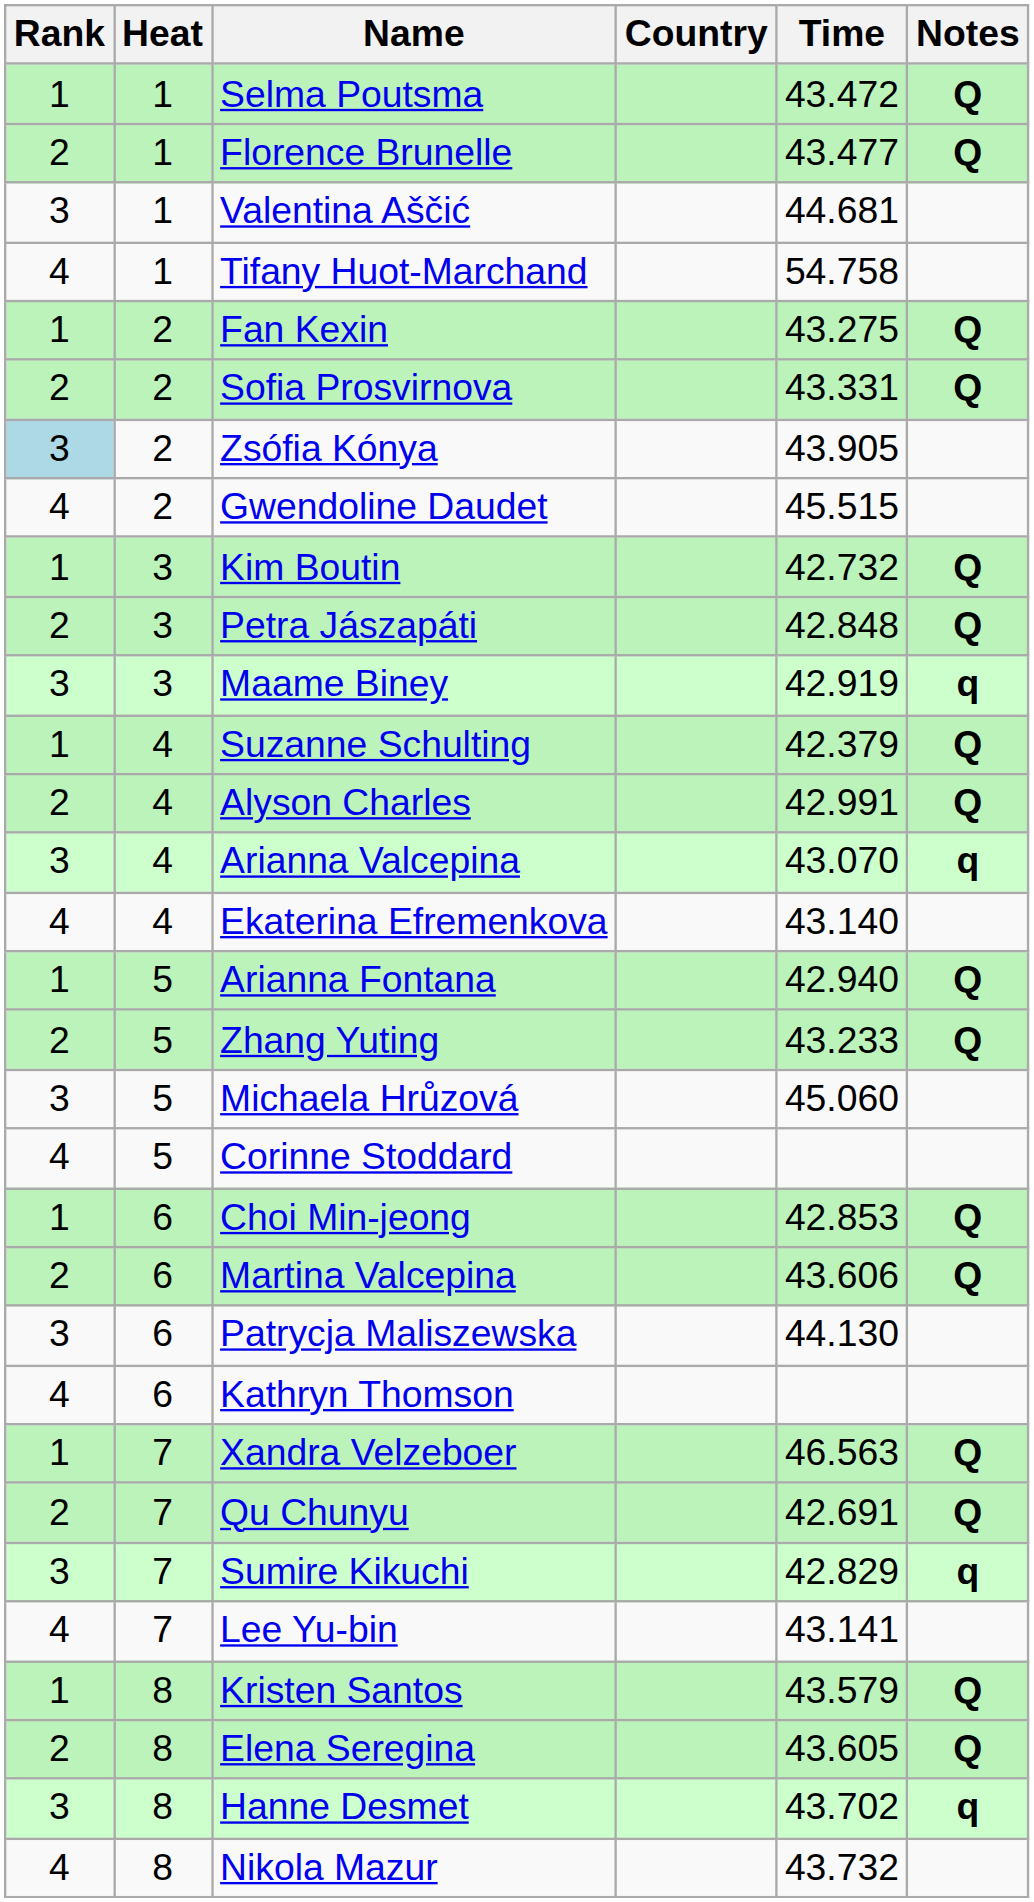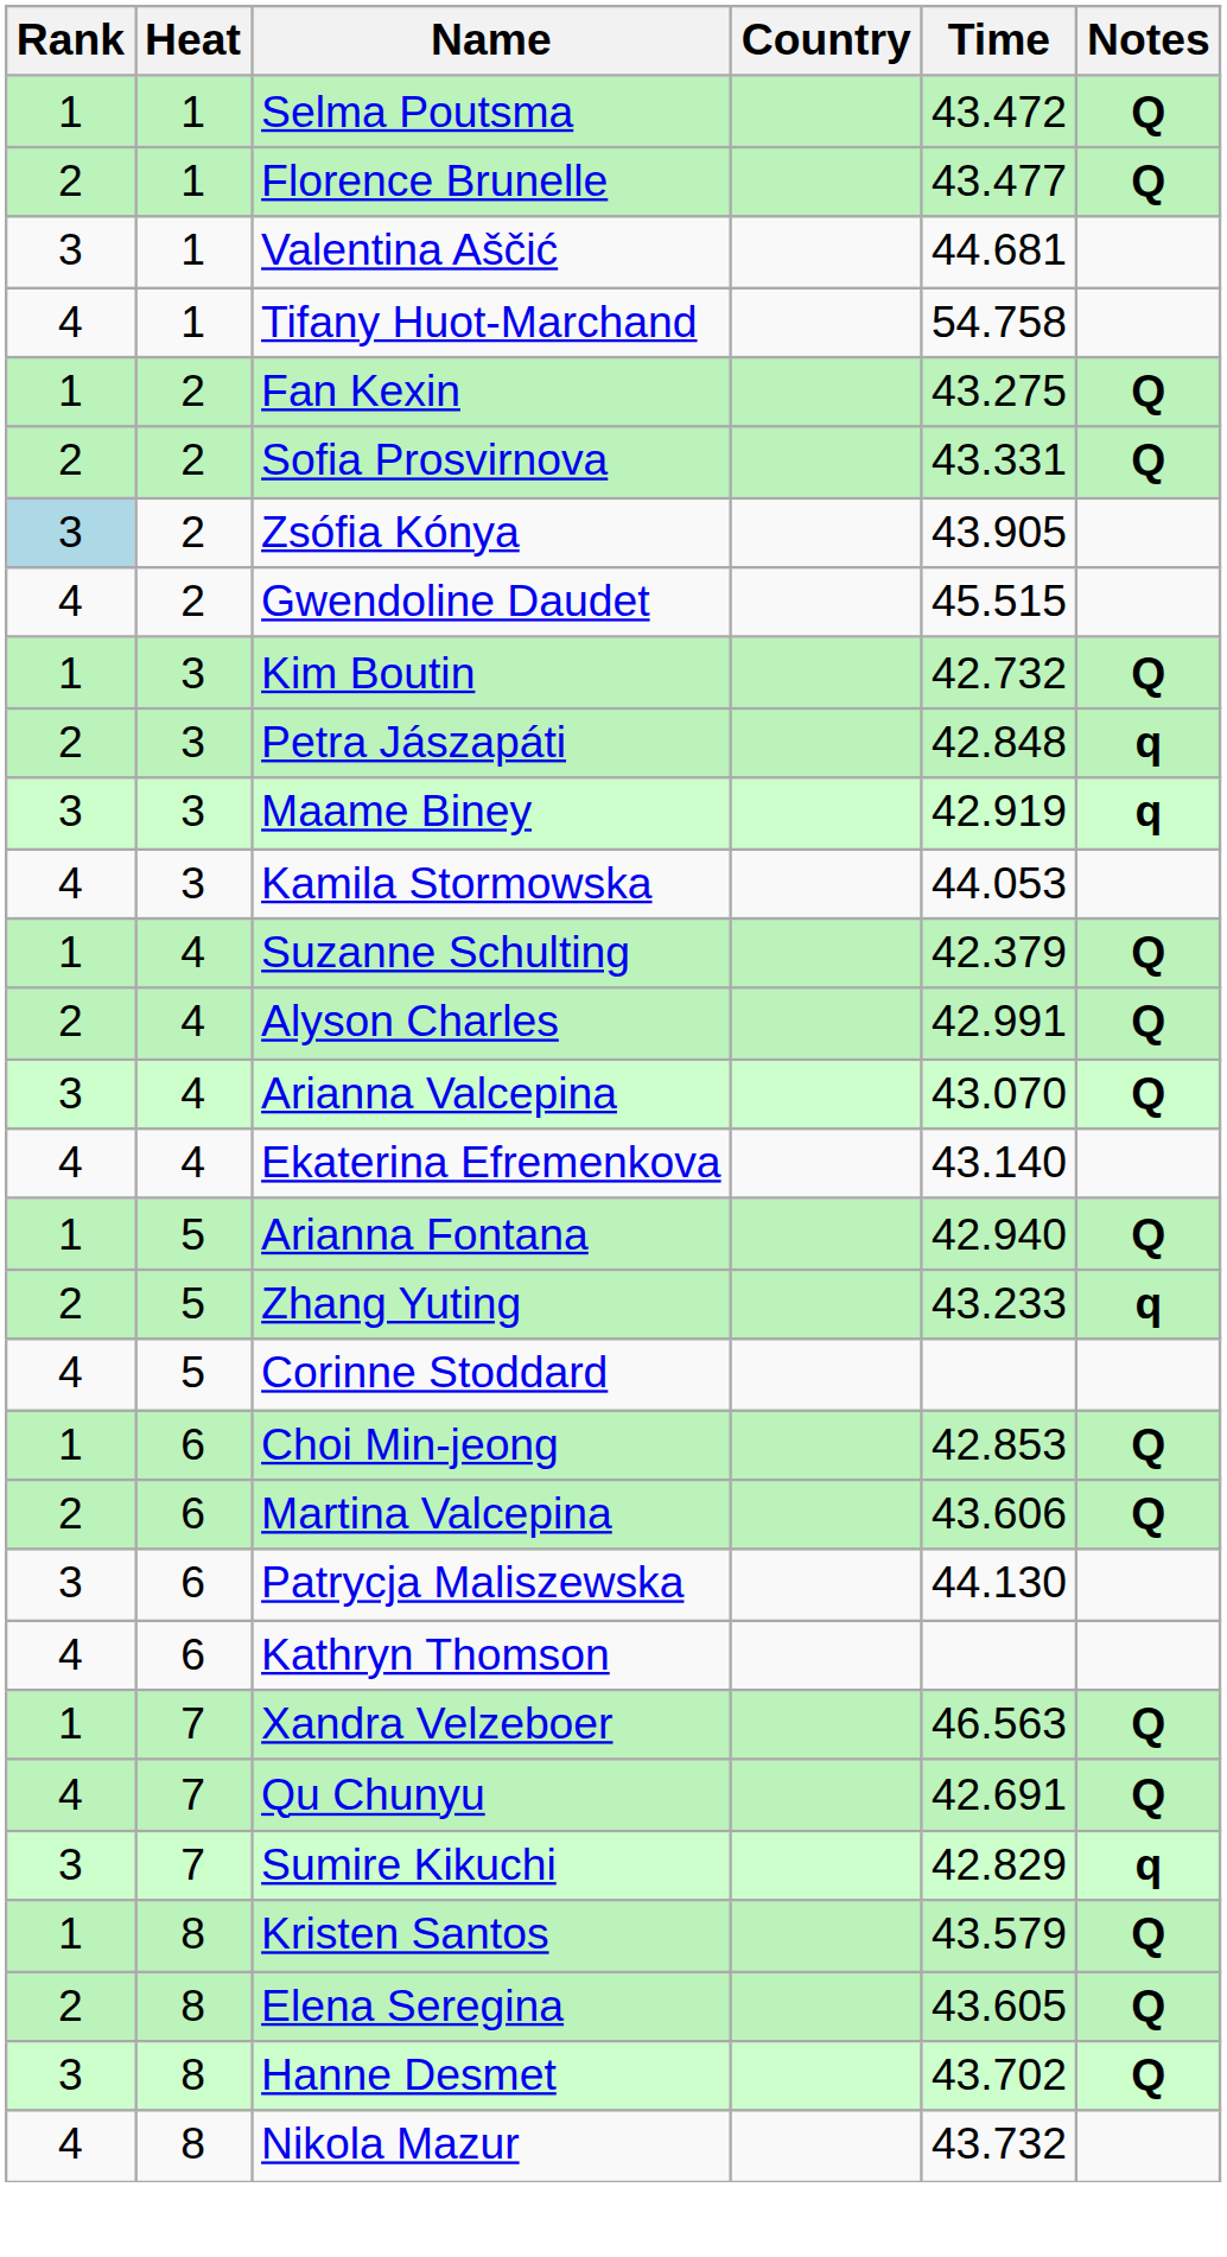 <table class="wikitable sortable" style="text-align:center">
 <tr>
 <th>Rank</th>
 <th>Heat</th>
 <th>Name</th>
 <th>Country</th>
 <th>Time</th>
 <th>Notes</th>
 </tr>
 <tr bgcolor=#bbf3bb>
 <td>1</td>
 <td>1</td>
 <td align=left><a href='#'>Selma Poutsma</a></td>
 <td align=left></td>
 <td>43.472</td>
 <td><strong>Q</strong></td>
 </tr>
 <tr bgcolor=#bbf3bb>
 <td>2</td>
 <td>1</td>
 <td align=left><a href='#'>Florence Brunelle</a></td>
 <td align=left></td>
 <td>43.477</td>
 <td><strong>Q</strong></td>
 </tr>
 <tr>
 <td>3</td>
 <td>1</td>
 <td align=left><a href='#'>Valentina Aščić</a></td>
 <td align=left></td>
 <td>44.681</td>
 <td></td>
 </tr>
 <tr>
 <td>4</td>
 <td>1</td>
 <td align=left><a href='#'>Tifany Huot-Marchand</a></td>
 <td align=left></td>
 <td>54.758</td>
 <td></td>
 </tr>
 <tr bgcolor=#bbf3bb>
 <td>1</td>
 <td>2</td>
 <td align=left><a href='#'>Fan Kexin</a></td>
 <td align=left></td>
 <td>43.275</td>
 <td><strong>Q</strong></td>
 </tr>
 <tr bgcolor=#bbf3bb>
 <td>2</td>
 <td>2</td>
 <td align=left><a href='#'>Sofia Prosvirnova</a></td>
 <td align=left></td>
 <td>43.331</td>
 <td><strong>Q</strong></td>
 </tr>
 <tr>
 <td style="background: lightblue;">3</td>
 <td>2</td>
 <td align=left><a href='#'>Zsófia Kónya</a></td>
 <td align=left></td>
 <td>43.905</td>
 <td></td>
 </tr>
 <tr>
 <td>4</td>
 <td>2</td>
 <td align=left><a href='#'>Gwendoline Daudet</a></td>
 <td align=left></td>
 <td>45.515</td>
 <td></td>
 </tr>
 <tr bgcolor=#bbf3bb>
 <td>1</td>
 <td>3</td>
 <td align=left><a href='#'>Kim Boutin</a></td>
 <td align=left></td>
 <td>42.732</td>
 <td><strong>Q</strong></td>
 </tr>
 <tr bgcolor=#bbf3bb>
 <td>2</td>
 <td>3</td>
 <td align=left><a href='#'>Petra Jászapáti</a></td>
 <td align=left></td>
 <td>42.848</td>
-<td><strong>Q</strong></td>
+<td><strong>q</strong></td>
 </tr>
 <tr bgcolor=ccffcc>
 <td>3</td>
 <td>3</td>
 <td align=left><a href='#'>Maame Biney</a></td>
 <td align=left></td>
 <td>42.919</td>
 <td><strong>q</strong></td>
+</tr>
+<tr>
+<td>4</td>
+<td>3</td>
+<td align=left><a href='#'>Kamila Stormowska</a></td>
+<td align=left></td>
+<td>44.053</td>
+<td></td>
 </tr>
 <tr bgcolor=bbf3bb>
 <td>1</td>
 <td>4</td>
 <td align=left><a href='#'>Suzanne Schulting</a></td>
 <td align=left></td>
 <td>42.379</td>
 <td><strong>Q</strong></td>
 </tr>
 <tr bgcolor=bbf3bb>
 <td>2</td>
 <td>4</td>
 <td align=left><a href='#'>Alyson Charles</a></td>
 <td align=left></td>
 <td>42.991</td>
 <td><strong>Q</strong></td>
 </tr>
 <tr bgcolor=ccffcc>
 <td>3</td>
 <td>4</td>
 <td align=left><a href='#'>Arianna Valcepina</a></td>
 <td align=left></td>
 <td>43.070</td>
-<td><strong>q</strong></td>
+<td><strong>Q</strong></td>
 </tr>
 <tr>
 <td>4</td>
 <td>4</td>
 <td align=left><a href='#'>Ekaterina Efremenkova</a></td>
 <td align=left></td>
 <td>43.140</td>
 <td></td>
 </tr>
 <tr bgcolor=bbf3bb>
 <td>1</td>
 <td>5</td>
 <td align=left><a href='#'>Arianna Fontana</a></td>
 <td align=left></td>
 <td>42.940</td>
 <td><strong>Q</strong></td>
 </tr>
 <tr bgcolor=bbf3bb>
 <td>2</td>
 <td>5</td>
 <td align=left><a href='#'>Zhang Yuting</a></td>
 <td align=left></td>
 <td>43.233</td>
-<td><strong>Q</strong></td>
-</tr>
-<tr>
-<td>3</td>
-<td>5</td>
-<td align=left><a href='#'>Michaela Hrůzová</a></td>
-<td align=left></td>
-<td>45.060</td>
-<td></td>
+<td><strong>q</strong></td>
 </tr>
 <tr>
 <td>4</td>
 <td>5</td>
 <td align=left><a href='#'>Corinne Stoddard</a></td>
 <td align=left></td>
 <td></td>
 <td></td>
 </tr>
 <tr bgcolor=bbf3bb>
 <td>1</td>
 <td>6</td>
 <td align=left><a href='#'>Choi Min-jeong</a></td>
 <td align=left></td>
 <td>42.853</td>
 <td><strong>Q</strong></td>
 </tr>
 <tr bgcolor=bbf3bb>
 <td>2</td>
 <td>6</td>
 <td align=left><a href='#'>Martina Valcepina</a></td>
 <td align=left></td>
 <td>43.606</td>
 <td><strong>Q</strong></td>
 </tr>
 <tr>
 <td>3</td>
 <td>6</td>
 <td align=left><a href='#'>Patrycja Maliszewska</a></td>
 <td align=left></td>
 <td>44.130</td>
 <td></td>
 </tr>
 <tr>
 <td>4</td>
 <td>6</td>
 <td align=left><a href='#'>Kathryn Thomson</a></td>
 <td align=left></td>
 <td></td>
 <td></td>
 </tr>
 <tr bgcolor=bbf3bb>
 <td>1</td>
 <td>7</td>
 <td align=left><a href='#'>Xandra Velzeboer</a></td>
 <td align=left></td>
 <td>46.563</td>
 <td><strong>Q</strong></td>
 </tr>
 <tr bgcolor=bbf3bb>
-<td>2</td>
+<td>4</td>
 <td>7</td>
 <td align=left><a href='#'>Qu Chunyu</a></td>
 <td align=left></td>
 <td>42.691</td>
 <td><strong>Q</strong></td>
 </tr>
 <tr bgcolor=ccffcc>
 <td>3</td>
 <td>7</td>
 <td align=left><a href='#'>Sumire Kikuchi</a></td>
 <td align=left></td>
 <td>42.829</td>
 <td><strong>q</strong></td>
-</tr>
-<tr>
-<td>4</td>
-<td>7</td>
-<td align=left><a href='#'>Lee Yu-bin</a></td>
-<td align=left></td>
-<td>43.141</td>
-<td></td>
 </tr>
 <tr bgcolor=bbf3bb>
 <td>1</td>
 <td>8</td>
 <td align=left><a href='#'>Kristen Santos</a></td>
 <td align=left></td>
 <td>43.579</td>
 <td><strong>Q</strong></td>
 </tr>
 <tr bgcolor=bbf3bb>
 <td>2</td>
 <td>8</td>
 <td align=left><a href='#'>Elena Seregina</a></td>
 <td align=left></td>
 <td>43.605</td>
 <td><strong>Q</strong></td>
 </tr>
 <tr bgcolor=ccffcc>
 <td>3</td>
 <td>8</td>
 <td align=left><a href='#'>Hanne Desmet</a></td>
 <td align=left></td>
 <td>43.702</td>
-<td><strong>q</strong></td>
+<td><strong>Q</strong></td>
 </tr>
 <tr>
 <td>4</td>
 <td>8</td>
 <td align=left><a href='#'>Nikola Mazur</a></td>
 <td align=left></td>
 <td>43.732</td>
 <td></td>
 </tr>
 </table>
